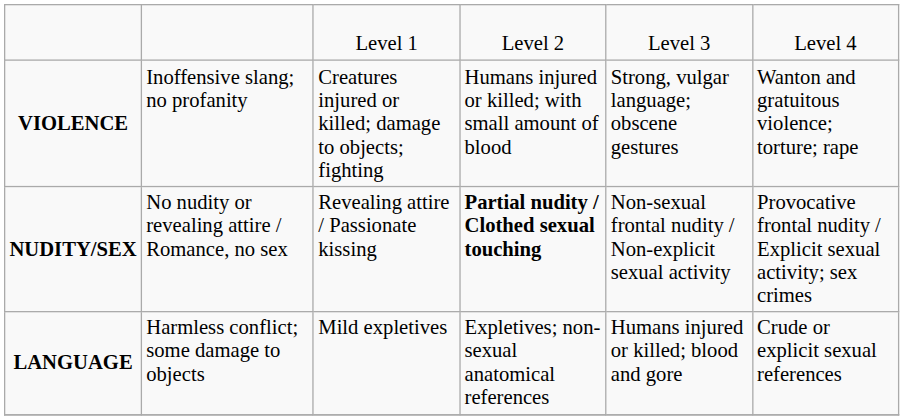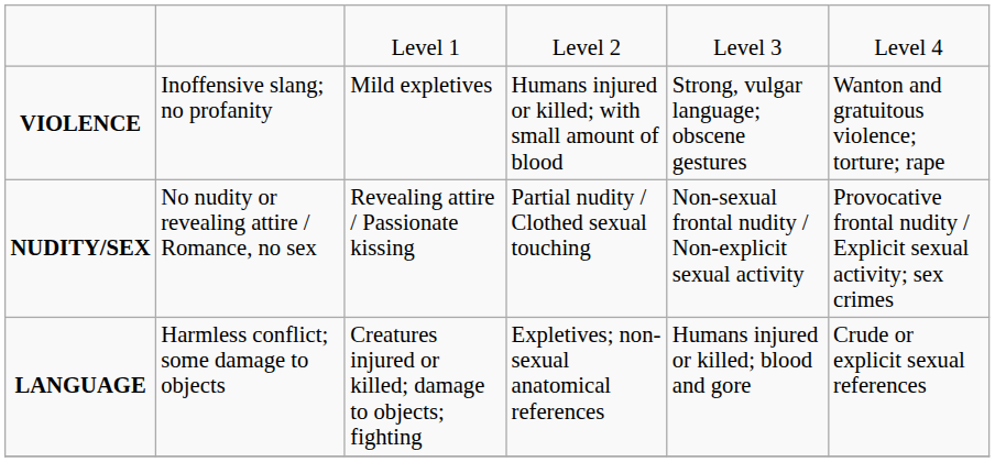 <table class="wikitable">
 <tr align="center" valign="middle">
 <td width="38"> </td>
 <td width="126"></td>
 <td width="106"><br>Level 1</td>
 <td width="106"><br>Level 2</td>
 <td width="106"><br>Level 3</td>
 <td width="106"><br>Level 4</td>
 </tr>
 <tr align="left" valign="top">
 <td width="38" align="center" valign="middle"><strong>VIOLENCE</strong><br></td>
 <td width="126">Inoffensive slang; no profanity</td>
-<td width="106">Creatures injured or killed; damage to objects; fighting</td>
+<td width="106">Mild expletives</td>
 <td width="106">Humans injured or killed; with small amount of blood</td>
 <td width="106">Strong, vulgar language; obscene gestures</td>
 <td width="106">Wanton and gratuitous violence; torture; rape</td>
 </tr>
 <tr align="left" valign="top">
 <td width="38" align="center" valign="middle" width="38"><strong>NUDITY/SEX</strong><br></td>
 <td width="126">No nudity or revealing attire / Romance, no sex</td>
 <td width="106">Revealing attire / Passionate kissing</td>
-<td width="106"><strong>Partial nudity / Clothed sexual touching</strong></td>
+<td width="106">Partial nudity / Clothed sexual touching</td>
 <td width="106">Non-sexual frontal nudity / Non-explicit sexual activity</td>
 <td width="106">Provocative frontal nudity / Explicit sexual activity; sex crimes</td>
 </tr>
 <tr align="left" valign="top">
 <td width="38" align="center" valign="middle" width="38"><strong>LANGUAGE</strong><br></td>
 <td width="126">Harmless conflict; some damage to objects</td>
-<td width="106">Mild expletives</td>
+<td width="106">Creatures injured or killed; damage to objects; fighting</td>
 <td width="106">Expletives; non-sexual anatomical references</td>
 <td width="106">Humans injured or killed; blood and gore</td>
 <td width="106">Crude or explicit sexual references</td>
 </tr>
 <tr>
 </tr>
 </table>
